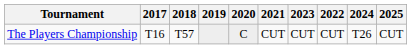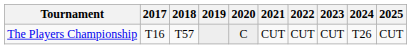 <table class="wikitable" style="font-size:95%;text-align:center;">
 <tr>
 <th>Tournament</th>
 <th>2017</th>
 <th>2018</th>
 <th>2019</th>
 <th>2020</th>
 <th>2021</th>
+<th>2022</th>
 <th>2023</th>
-<th>2022</th>
 <th>2024</th>
 <th>2025</th>
 </tr>
 <tr>
 <td align=left><a href='#'>The Players Championship</a></td>
 <td>T16</td>
 <td>T57</td>
 <td style="background:#eeeeee;"></td>
 <td style="background:#eeeeee;">C</td>
 <td>CUT</td>
 <td>CUT</td>
 <td>CUT</td>
 <td>T26</td>
 <td>CUT</td>
 </tr>
 </table>
